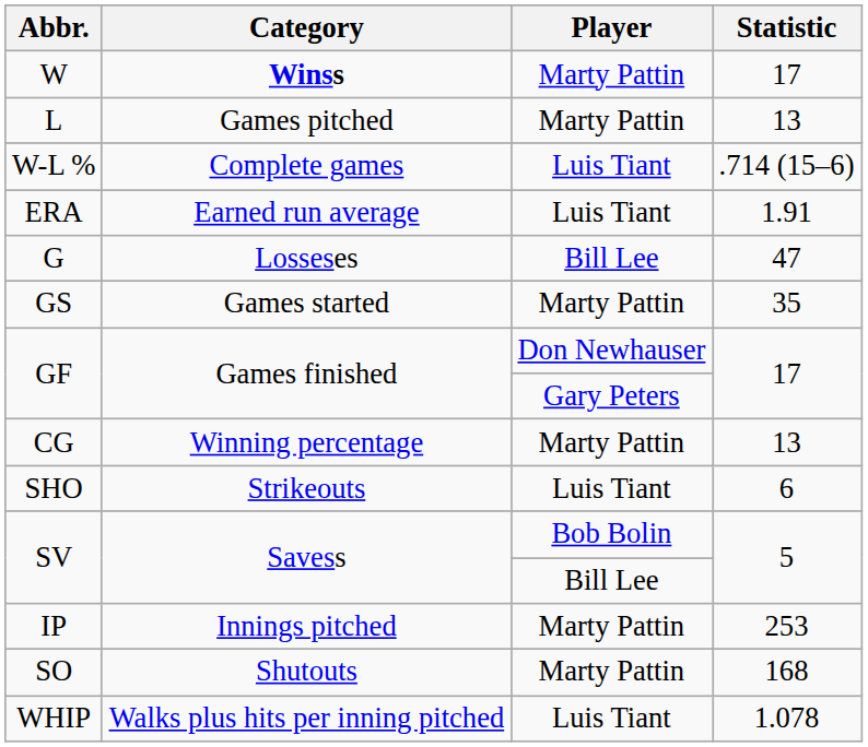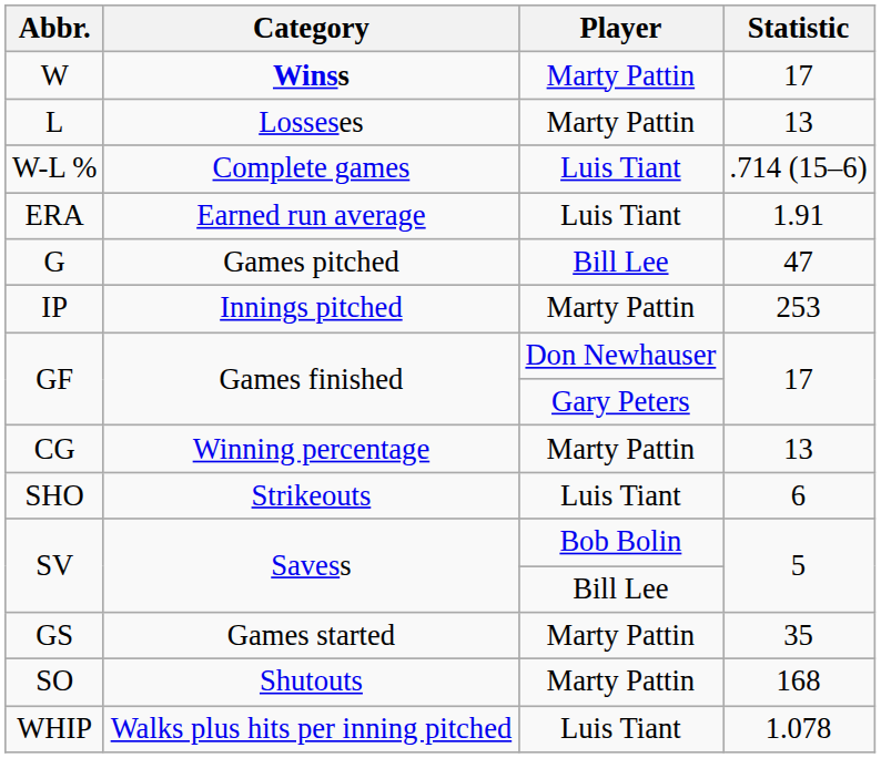 <table class="wikitable sortable" style="text-align:center;">
 <tr>
 <th>Abbr.</th>
 <th>Category</th>
 <th>Player</th>
 <th>Statistic</th>
 </tr>
 <tr>
 <td>W</td>
 <td><strong><a href='#'>Wins</a>s</strong></td>
 <td><a href='#'>Marty Pattin</a></td>
 <td>17</td>
 </tr>
 <tr>
 <td>L</td>
-<td>Games pitched</td>
+<td><a href='#'>Losses</a>es</td>
 <td>Marty Pattin</td>
 <td>13</td>
 </tr>
 <tr>
 <td>W-L %</td>
 <td><a href='#'>Complete games</a></td>
 <td><a href='#'>Luis Tiant</a></td>
 <td>.714 (15–6)</td>
 </tr>
 <tr>
 <td>ERA</td>
 <td><a href='#'>Earned run average</a></td>
 <td>Luis Tiant</td>
 <td>1.91</td>
 </tr>
 <tr>
 <td>G</td>
-<td><a href='#'>Losses</a>es</td>
+<td>Games pitched</td>
 <td><a href='#'>Bill Lee</a></td>
 <td>47</td>
 </tr>
 <tr>
-<td>GS</td>
-<td>Games started</td>
+<td>IP</td>
+<td><a href='#'>Innings pitched</a></td>
 <td>Marty Pattin</td>
-<td>35</td>
+<td>253</td>
 </tr>
 <tr>
 <td rowspan=2>GF</td>
 <td rowspan=2>Games finished</td>
 <td><a href='#'>Don Newhauser</a></td>
 <td rowspan=2>17</td>
 </tr>
 <tr>
 <td><a href='#'>Gary Peters</a></td>
 </tr>
 <tr>
 <td>CG</td>
 <td><a href='#'>Winning percentage</a></td>
 <td>Marty Pattin</td>
 <td>13</td>
 </tr>
 <tr>
 <td>SHO</td>
 <td><a href='#'>Strikeouts</a></td>
 <td>Luis Tiant</td>
 <td>6</td>
 </tr>
 <tr>
 <td rowspan=2>SV</td>
 <td rowspan=2><a href='#'>Saves</a>s</td>
 <td><a href='#'>Bob Bolin</a></td>
 <td rowspan=2>5</td>
 </tr>
 <tr>
 <td>Bill Lee</td>
 </tr>
 <tr>
-<td>IP</td>
-<td><a href='#'>Innings pitched</a></td>
+<td>GS</td>
+<td>Games started</td>
 <td>Marty Pattin</td>
-<td>253</td>
+<td>35</td>
 </tr>
 <tr>
 <td>SO</td>
 <td><a href='#'>Shutouts</a></td>
 <td>Marty Pattin</td>
 <td>168</td>
 </tr>
 <tr>
 <td>WHIP</td>
 <td><a href='#'>Walks plus hits per inning pitched</a></td>
 <td>Luis Tiant</td>
 <td>1.078</td>
 </tr>
 </table>
